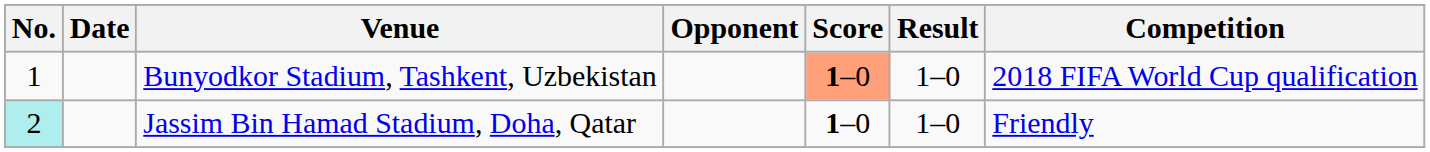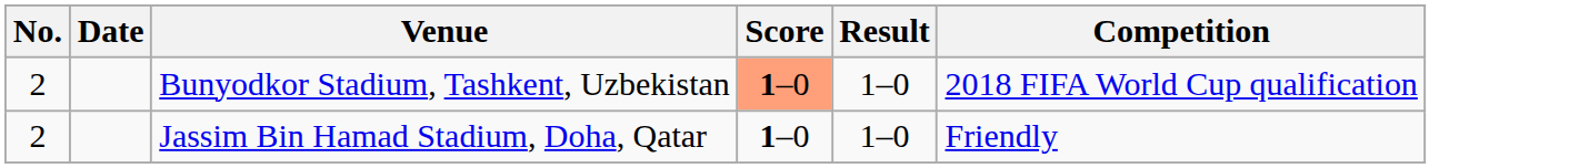 <table class="wikitable sortable">
 <tr>
 <th scope="col">No.</th>
 <th scope="col">Date</th>
 <th scope="col">Venue</th>
-<th scope="col">Opponent</th>
 <th scope="col">Score</th>
 <th scope="col">Result</th>
 <th scope="col">Competition</th>
 </tr>
 <tr>
-<td align="center">1</td>
+<td align="center">2</td>
 <td></td>
 <td><a href='#'>Bunyodkor Stadium</a>, <a href='#'>Tashkent</a>, Uzbekistan</td>
-<td></td>
 <td align="center" style="background: lightsalmon;"><strong>1</strong>–0</td>
 <td align="center">1–0</td>
 <td><a href='#'>2018 FIFA World Cup qualification</a></td>
 </tr>
 <tr>
-<td align="center" style="background: paleturquoise;">2</td>
+<td align="center">2</td>
 <td></td>
 <td><a href='#'>Jassim Bin Hamad Stadium</a>, <a href='#'>Doha</a>, Qatar</td>
-<td></td>
 <td align="center"><strong>1</strong>–0</td>
 <td align="center">1–0</td>
 <td><a href='#'>Friendly</a></td>
 </tr>
 </table>
